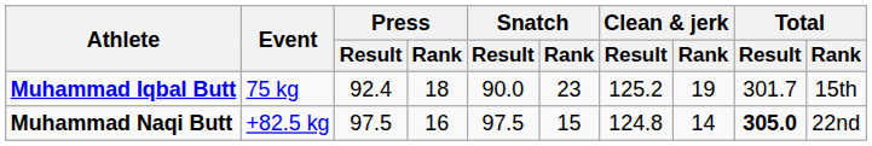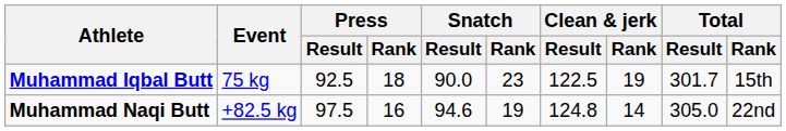 <table class=wikitable style=font-size:90%;text-align:center>
 <tr>
 <th rowspan=2>Athlete</th>
 <th rowspan=2>Event</th>
 <th colspan=2>Press</th>
 <th colspan=2>Snatch</th>
 <th colspan=2>Clean & jerk</th>
 <th colspan=2>Total</th>
 </tr>
 <tr style=font-size:95%>
 <th>Result</th>
 <th>Rank</th>
 <th>Result</th>
 <th>Rank</th>
 <th>Result</th>
 <th>Rank</th>
 <th>Result</th>
 <th>Rank</th>
 </tr>
 <tr>
 <td align=left><strong><a href='#'>Muhammad Iqbal Butt</a></strong></td>
 <td align=left><a href='#'>75 kg</a></td>
-<td>92.4</td>
+<td>92.5</td>
 <td>18</td>
 <td>90.0</td>
 <td>23</td>
-<td>125.2</td>
+<td>122.5</td>
 <td>19</td>
 <td>301.7</td>
 <td>15th</td>
 </tr>
 <tr>
 <td align=left><strong>Muhammad Naqi Butt</strong></td>
 <td align=left><a href='#'>+82.5 kg</a></td>
 <td>97.5</td>
 <td>16</td>
-<td>97.5</td>
-<td>15</td>
+<td>94.6</td>
+<td>19</td>
 <td>124.8</td>
 <td>14</td>
-<td><strong>305.0</strong></td>
+<td>305.0</td>
 <td>22nd</td>
 </tr>
 </table>
